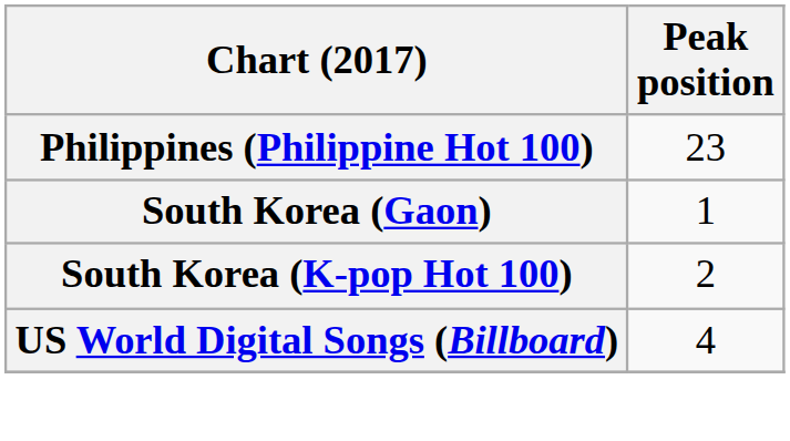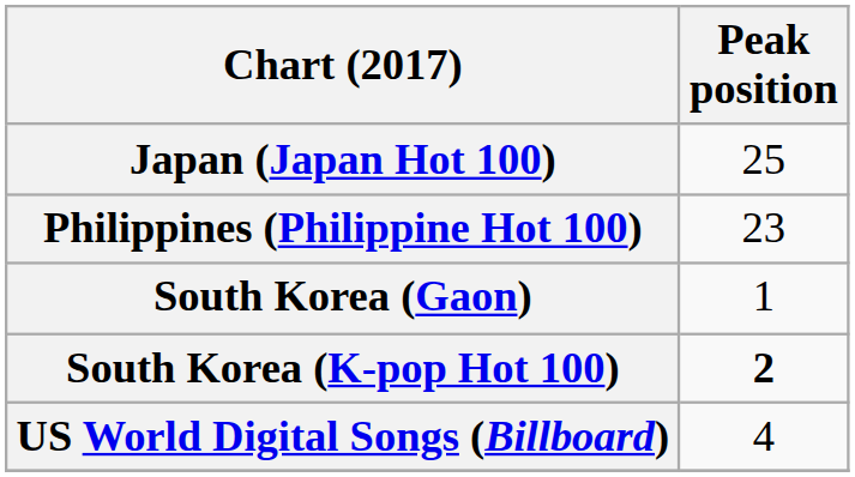 <table class="wikitable plainrowheaders sortable" style="text-align:center">
 <tr>
 <th scope="col">Chart (2017)</th>
 <th scope="col">Peak<br>position</th>
+</tr>
+<tr>
+<th scope="row">Japan (<a href='#'>Japan Hot 100</a>)</th>
+<td>25</td>
 </tr>
 <tr>
 <th scope="row">Philippines (<a href='#'>Philippine Hot 100</a>)</th>
 <td>23</td>
 </tr>
 <tr>
 <th scope="row">South Korea (<a href='#'>Gaon</a>)</th>
 <td>1</td>
 </tr>
 <tr>
 <th scope="row">South Korea (<a href='#'>K-pop Hot 100</a>)</th>
-<td>2</td>
+<td><strong>2</strong></td>
 </tr>
 <tr>
 <th scope="row">US <a href='#'>World Digital Songs</a> (<em><a href='#'>Billboard</a></em>)</th>
 <td>4</td>
 </tr>
 <tr>
 </tr>
 </table>
